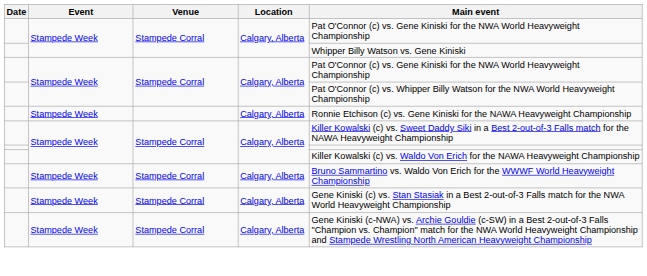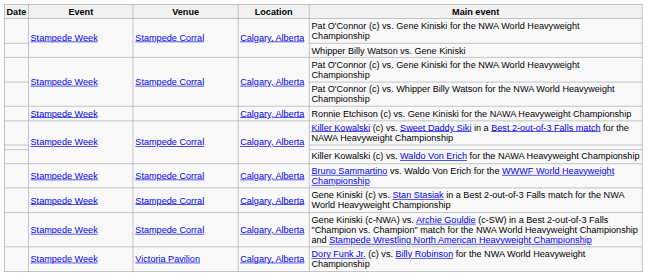 <table class="sortable wikitable succession-box" style="font-size:85%;">
 <tr>
 <th scope="col" width="10">Date</th>
 <th scope="col" width="150">Event</th>
 <th scope="col" width="150">Venue</th>
 <th scope="col" width="100">Location</th>
 <th scope="col" width="490">Main event</th>
 </tr>
 <tr>
 <td></td>
 <td rowspan="2"><a href='#'>Stampede Week</a></td>
 <td rowspan="2"><a href='#'>Stampede Corral</a></td>
 <td rowspan="2"><a href='#'>Calgary, Alberta</a></td>
 <td>Pat O'Connor (c) vs. Gene Kiniski for the NWA World Heavyweight Championship</td>
 </tr>
 <tr>
 <td></td>
 <td>Whipper Billy Watson vs. Gene Kiniski</td>
 </tr>
 <tr>
 <td></td>
 <td rowspan="2"><a href='#'>Stampede Week</a></td>
 <td rowspan="2"><a href='#'>Stampede Corral</a></td>
 <td rowspan="2"><a href='#'>Calgary, Alberta</a></td>
 <td>Pat O'Connor (c) vs. Gene Kiniski for the NWA World Heavyweight Championship</td>
 </tr>
 <tr>
 <td></td>
 <td>Pat O'Connor (c) vs. Whipper Billy Watson for the NWA World Heavyweight Championship</td>
 </tr>
 <tr>
 <td></td>
 <td><a href='#'>Stampede Week</a></td>
 <td></td>
 <td><a href='#'>Calgary, Alberta</a></td>
 <td>Ronnie Etchison (c) vs. Gene Kiniski for the NAWA Heavyweight Championship</td>
 </tr>
 <tr>
 <td></td>
 <td rowspan="3"><a href='#'>Stampede Week</a></td>
 <td rowspan="3"><a href='#'>Stampede Corral</a></td>
 <td rowspan="3"><a href='#'>Calgary, Alberta</a></td>
 <td><a href='#'>Killer Kowalski</a> (c) vs. <a href='#'>Sweet Daddy Siki</a> in a <a href='#'>Best 2-out-of-3 Falls match</a> for the NAWA Heavyweight Championship</td>
 </tr>
 <tr>
 <td></td>
 <td></td>
 </tr>
 <tr>
 <td></td>
 <td>Killer Kowalski (c) vs. <a href='#'>Waldo Von Erich</a> for the NAWA Heavyweight Championship</td>
 </tr>
 <tr>
 <td></td>
 <td><a href='#'>Stampede Week</a></td>
 <td><a href='#'>Stampede Corral</a></td>
 <td><a href='#'>Calgary, Alberta</a></td>
 <td><a href='#'>Bruno Sammartino</a> vs. Waldo Von Erich for the <a href='#'>WWWF World Heavyweight Championship</a></td>
 </tr>
 <tr>
 <td></td>
 <td><a href='#'>Stampede Week</a></td>
 <td><a href='#'>Stampede Corral</a></td>
 <td><a href='#'>Calgary, Alberta</a></td>
 <td>Gene Kiniski (c) vs. <a href='#'>Stan Stasiak</a> in a Best 2-out-of-3 Falls match for the NWA World Heavyweight Championship</td>
 </tr>
 <tr>
 <td></td>
 <td><a href='#'>Stampede Week</a></td>
 <td><a href='#'>Stampede Corral</a></td>
 <td><a href='#'>Calgary, Alberta</a></td>
 <td>Gene Kiniski (c-NWA) vs. <a href='#'>Archie Gouldie</a> (c-SW) in a Best 2-out-of-3 Falls "Champion vs. Champion" match for the NWA World Heavyweight Championship and <a href='#'>Stampede Wrestling North American Heavyweight Championship</a></td>
 </tr>
+<tr>
+<td></td>
+<td><a href='#'>Stampede Week</a></td>
+<td><a href='#'>Victoria Pavilion</a></td>
+<td><a href='#'>Calgary, Alberta</a></td>
+<td><a href='#'>Dory Funk Jr.</a> (c) vs. <a href='#'>Billy Robinson</a> for the NWA World Heavyweight Championship</td>
+</tr>
 </table>
